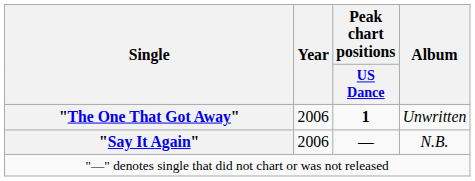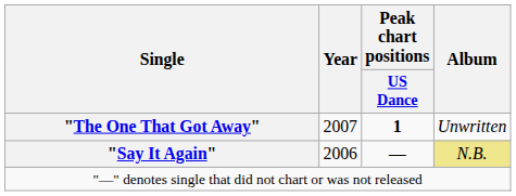 <table class="wikitable plainrowheaders" style="text-align:center;">
 <tr>
 <th scope="col" rowspan="2" style="width:18em;">Single</th>
 <th scope="col" rowspan="2">Year</th>
 <th scope="col" colspan="1">Peak chart positions</th>
 <th scope="col" rowspan="2">Album</th>
 </tr>
 <tr>
 <th scope="col" style="width:2.5em;font-size:90%;"><a href='#'>US<br>Dance</a><br></th>
 </tr>
 <tr>
 <th scope="row">"<a href='#'>The One That Got Away</a>"</th>
-<td>2006</td>
+<td>2007</td>
 <td><strong>1</strong></td>
 <td><em>Unwritten</em></td>
 </tr>
 <tr>
 <th scope="row">"<a href='#'>Say It Again</a>"</th>
 <td>2006</td>
 <td>—</td>
-<td><em>N.B.</em></td>
+<td style="background: khaki;"><em>N.B.</em></td>
 </tr>
 <tr>
 <td colspan="15" style="font-size:85%">"—" denotes single that did not chart or was not released</td>
 </tr>
 </table>
